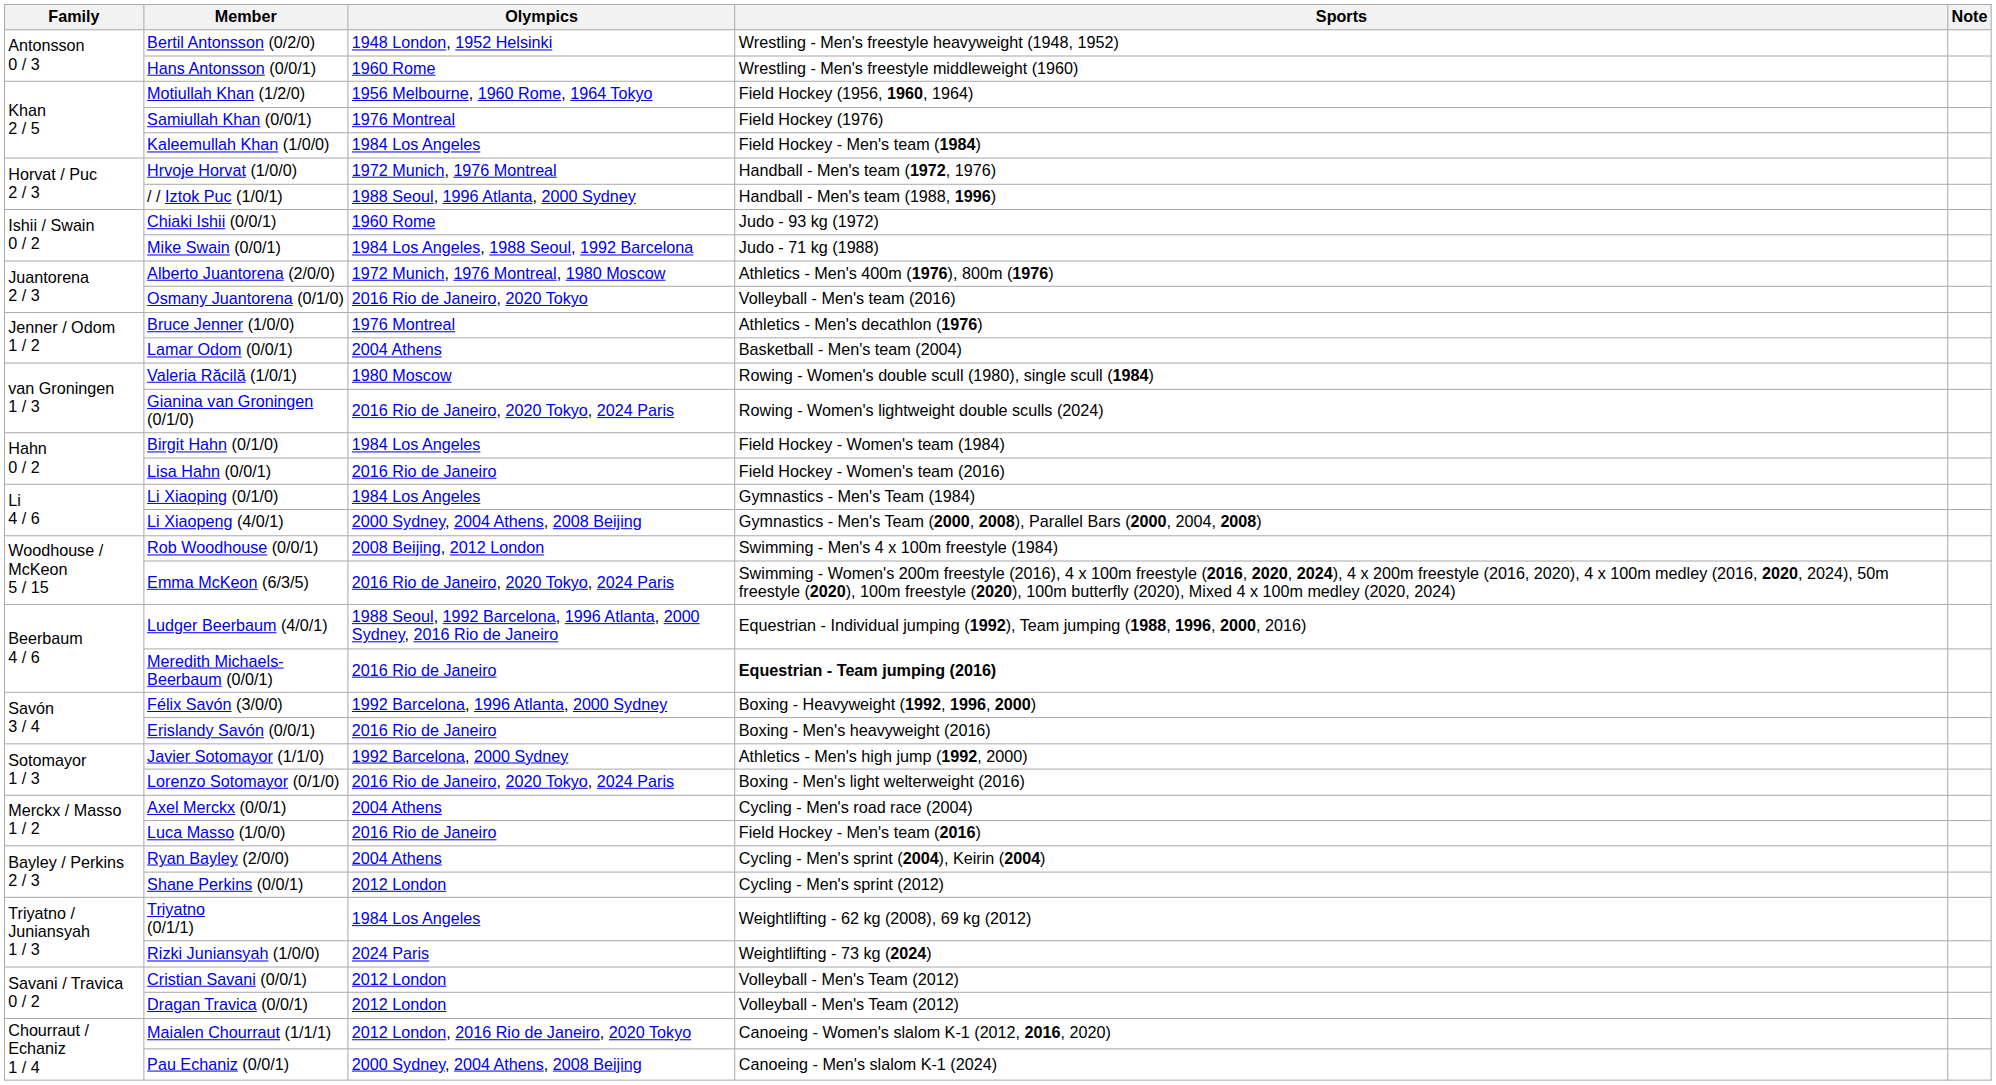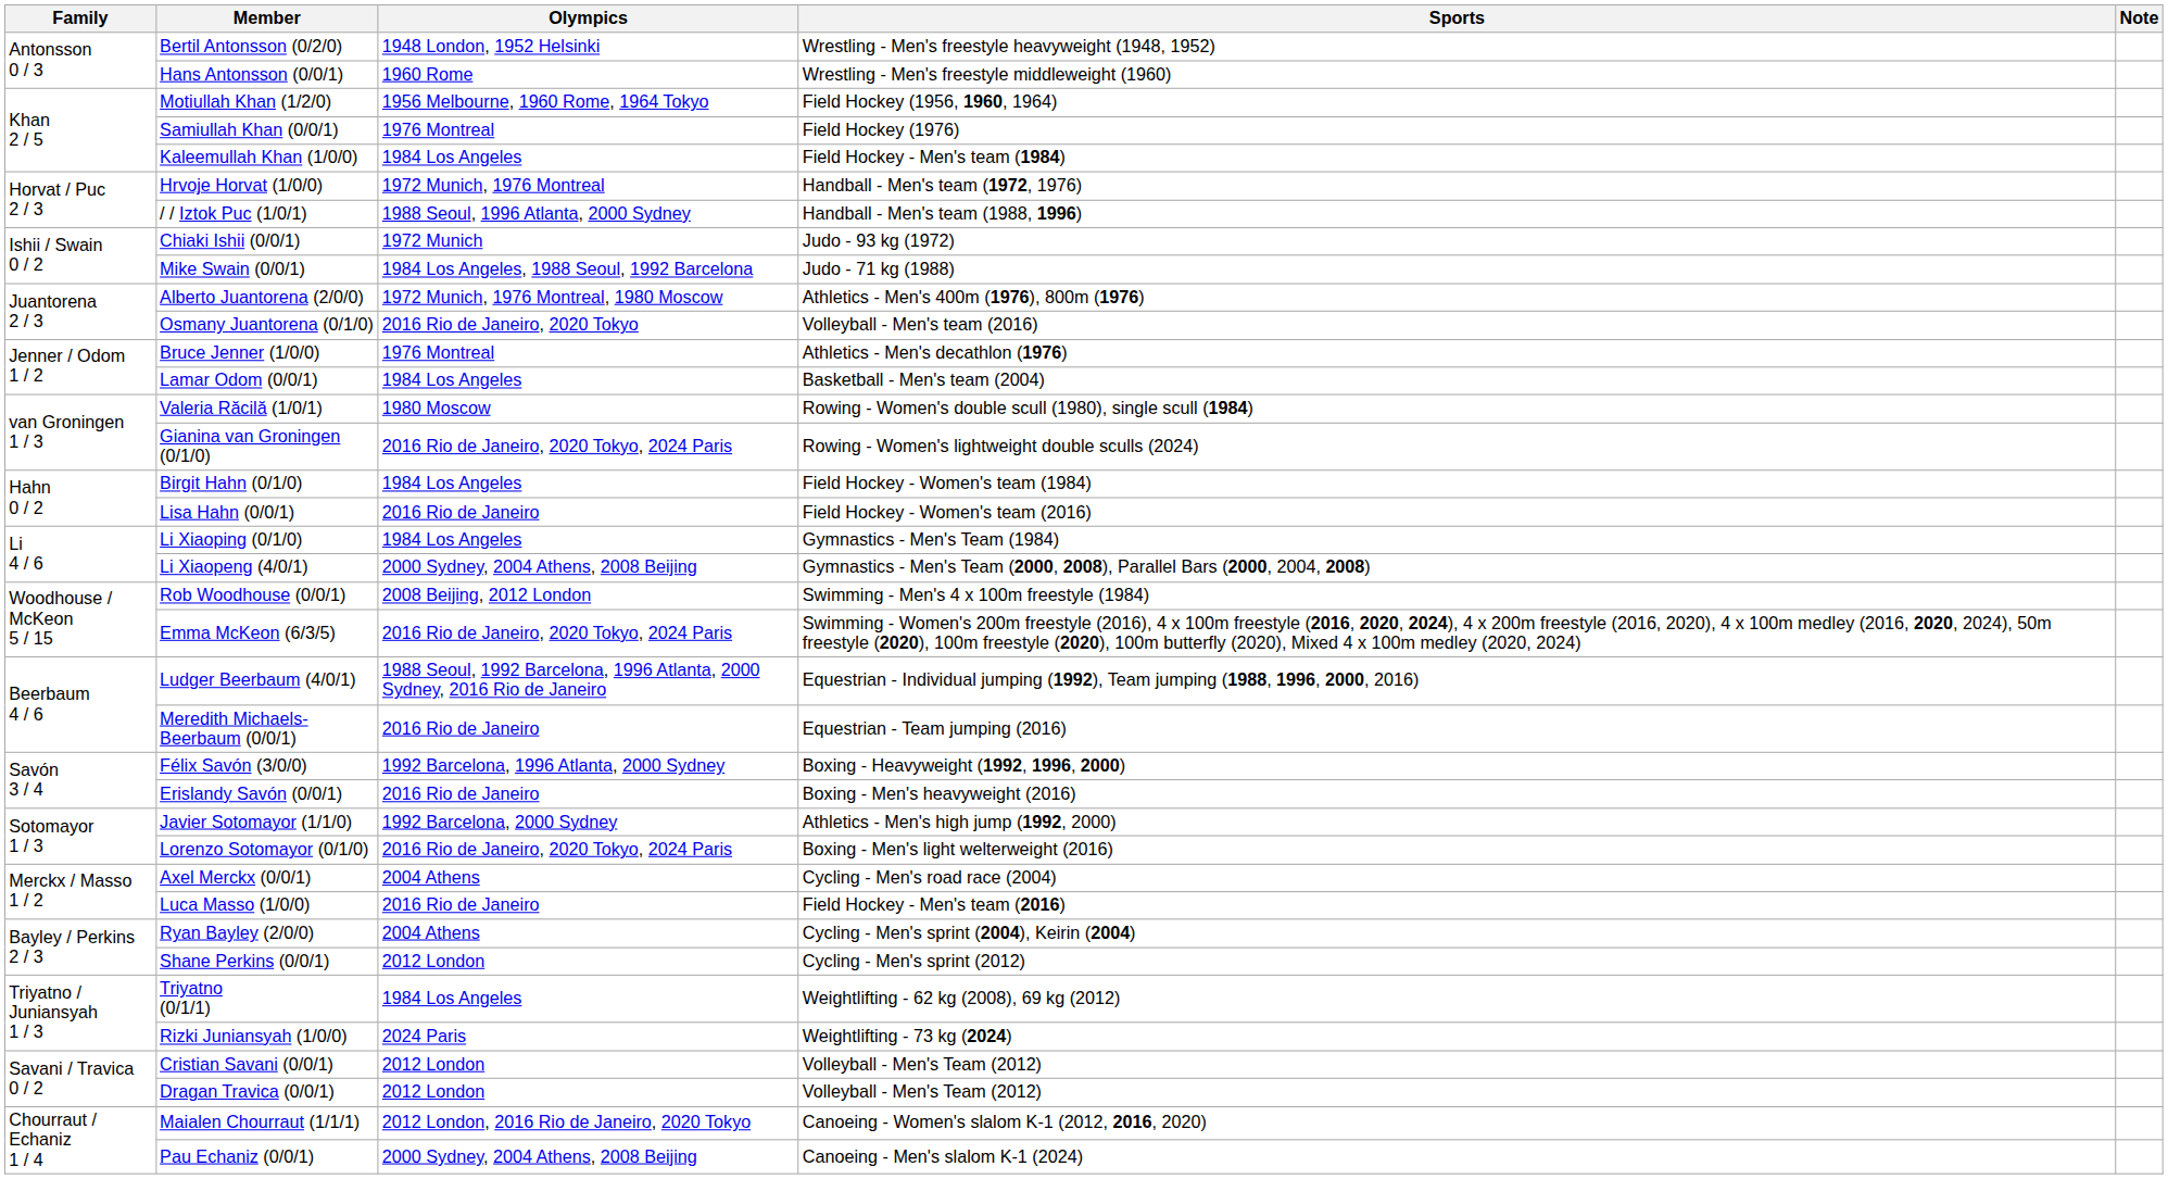 <table class="wikitable">
 <tr>
 <th>Family</th>
 <th>Member</th>
 <th>Olympics</th>
 <th>Sports</th>
 <th>Note</th>
 </tr>
 <tr style="background:white">
 <td rowspan=2>Antonsson<br> 0 / 3</td>
 <td> <a href='#'>Bertil Antonsson</a> (0/2/0)</td>
 <td><a href='#'>1948 London</a>, <a href='#'>1952 Helsinki</a></td>
 <td>Wrestling - Men's freestyle heavyweight (1948, 1952)</td>
 <td></td>
 </tr>
 <tr style="background:white">
 <td> <a href='#'>Hans Antonsson</a> (0/0/1)<br></td>
 <td><a href='#'>1960 Rome</a></td>
 <td>Wrestling - Men's freestyle middleweight (1960)</td>
 <td></td>
 </tr>
 <tr style="background:white">
 <td rowspan=3>Khan<br> 2 / 5</td>
 <td> <a href='#'>Motiullah Khan</a> (1/2/0)</td>
 <td><a href='#'>1956 Melbourne</a>, <a href='#'>1960 Rome</a>, <a href='#'>1964 Tokyo</a></td>
 <td>Field Hockey (1956, <strong>1960</strong>, 1964)</td>
 <td></td>
 </tr>
 <tr style="background:white">
 <td> <a href='#'>Samiullah Khan</a> (0/0/1)<br></td>
 <td><a href='#'>1976 Montreal</a></td>
 <td>Field Hockey (1976)</td>
 <td></td>
 </tr>
 <tr style="background:white">
 <td> <a href='#'>Kaleemullah Khan</a> (1/0/0)<br></td>
 <td><a href='#'>1984 Los Angeles</a></td>
 <td>Field Hockey - Men's team (<strong>1984</strong>)</td>
 <td></td>
 </tr>
 <tr style="background:white">
 <td rowspan=2>Horvat / Puc<br> 2 / 3</td>
 <td> <a href='#'>Hrvoje Horvat</a> (1/0/0)</td>
 <td><a href='#'>1972 Munich</a>, <a href='#'>1976 Montreal</a></td>
 <td>Handball - Men's team (<strong>1972</strong>, 1976)</td>
 <td></td>
 </tr>
 <tr style="background:white">
 <td> /  /  <a href='#'>Iztok Puc</a> (1/0/1)<br></td>
 <td><a href='#'>1988 Seoul</a>, <a href='#'>1996 Atlanta</a>, <a href='#'>2000 Sydney</a></td>
 <td>Handball - Men's team (1988, <strong>1996</strong>)</td>
 <td></td>
 </tr>
 <tr style="background:white">
 <td rowspan=2>Ishii / Swain<br> 0 / 2</td>
 <td> <a href='#'>Chiaki Ishii</a> (0/0/1)</td>
-<td><a href='#'>1960 Rome</a></td>
+<td><a href='#'>1972 Munich</a></td>
 <td>Judo - 93 kg (1972)</td>
 <td></td>
 </tr>
 <tr style="background:white">
 <td> <a href='#'>Mike Swain</a> (0/0/1)<br></td>
 <td><a href='#'>1984 Los Angeles</a>, <a href='#'>1988 Seoul</a>, <a href='#'>1992 Barcelona</a></td>
 <td>Judo - 71 kg (1988)</td>
 <td></td>
 </tr>
 <tr style="background:white">
 <td rowspan=2>Juantorena<br> 2 / 3</td>
 <td> <a href='#'>Alberto Juantorena</a> (2/0/0)</td>
 <td><a href='#'>1972 Munich</a>, <a href='#'>1976 Montreal</a>, <a href='#'>1980 Moscow</a></td>
 <td>Athletics - Men's 400m (<strong>1976</strong>), 800m (<strong>1976</strong>)</td>
 <td></td>
 </tr>
 <tr style="background:white">
 <td> <a href='#'>Osmany Juantorena</a> (0/1/0)<br></td>
 <td><a href='#'>2016 Rio de Janeiro</a>, <a href='#'>2020 Tokyo</a></td>
 <td>Volleyball - Men's team (2016)</td>
 <td></td>
 </tr>
 <tr style="background:white">
 <td rowspan=2>Jenner / Odom<br> 1 / 2</td>
 <td> <a href='#'>Bruce Jenner</a> (1/0/0)</td>
 <td><a href='#'>1976 Montreal</a></td>
 <td>Athletics - Men's decathlon (<strong>1976</strong>)</td>
 <td></td>
 </tr>
 <tr style="background:white">
 <td> <a href='#'>Lamar Odom</a> (0/0/1)<br></td>
-<td><a href='#'>2004 Athens</a></td>
+<td><a href='#'>1984 Los Angeles</a></td>
 <td>Basketball - Men's team (2004)</td>
 <td></td>
 </tr>
 <tr style="background:white">
 <td rowspan=2>van Groningen<br> 1 / 3</td>
 <td> <a href='#'>Valeria Răcilă</a> (1/0/1)</td>
 <td><a href='#'>1980 Moscow</a></td>
 <td>Rowing - Women's double scull (1980), single scull (<strong>1984</strong>)</td>
 <td></td>
 </tr>
 <tr style="background:white">
 <td> <a href='#'>Gianina van Groningen</a> (0/1/0)<br></td>
 <td><a href='#'>2016 Rio de Janeiro</a>, <a href='#'>2020 Tokyo</a>, <a href='#'>2024 Paris</a></td>
 <td>Rowing - Women's lightweight double sculls (2024)</td>
 <td></td>
 </tr>
 <tr style="background:white">
 <td rowspan=2>Hahn<br> 0 / 2</td>
 <td> <a href='#'>Birgit Hahn</a> (0/1/0)</td>
 <td><a href='#'>1984 Los Angeles</a></td>
 <td>Field Hockey - Women's team (1984)</td>
 <td></td>
 </tr>
 <tr style="background:white">
 <td> <a href='#'>Lisa Hahn</a> (0/0/1)<br></td>
 <td><a href='#'>2016 Rio de Janeiro</a></td>
 <td>Field Hockey - Women's team (2016)</td>
 <td></td>
 </tr>
 <tr style="background:white">
 <td rowspan=2>Li<br> 4 / 6</td>
 <td> <a href='#'>Li Xiaoping</a> (0/1/0)</td>
 <td><a href='#'>1984 Los Angeles</a></td>
 <td>Gymnastics - Men's Team (1984)</td>
 <td></td>
 </tr>
 <tr style="background:white">
 <td> <a href='#'>Li Xiaopeng</a> (4/0/1)<br></td>
 <td><a href='#'>2000 Sydney</a>, <a href='#'>2004 Athens</a>, <a href='#'>2008 Beijing</a></td>
 <td>Gymnastics - Men's Team (<strong>2000</strong>, <strong>2008</strong>), Parallel Bars (<strong>2000</strong>, 2004, <strong>2008</strong>)</td>
 <td></td>
 </tr>
 <tr style="background:white">
 <td rowspan=2>Woodhouse / McKeon<br> 5 / 15</td>
 <td> <a href='#'>Rob Woodhouse</a> (0/0/1)</td>
 <td><a href='#'>2008 Beijing</a>, <a href='#'>2012 London</a></td>
 <td>Swimming - Men's 4 x 100m freestyle (1984)</td>
 <td></td>
 </tr>
 <tr style="background:white">
 <td> <a href='#'>Emma McKeon</a> (6/3/5)<br></td>
 <td><a href='#'>2016 Rio de Janeiro</a>, <a href='#'>2020 Tokyo</a>, <a href='#'>2024 Paris</a></td>
 <td>Swimming - Women's 200m freestyle (2016), 4 x 100m freestyle (<strong>2016</strong>, <strong>2020</strong>, <strong>2024</strong>), 4 x 200m freestyle (2016, 2020), 4 x 100m medley (2016, <strong>2020</strong>, 2024), 50m freestyle (<strong>2020</strong>), 100m freestyle (<strong>2020</strong>), 100m butterfly (2020), Mixed 4 x 100m medley (2020, 2024)</td>
 <td></td>
 </tr>
 <tr style="background:white">
 <td rowspan=2>Beerbaum<br> 4 / 6</td>
 <td> <a href='#'>Ludger Beerbaum</a> (4/0/1)</td>
 <td><a href='#'>1988 Seoul</a>, <a href='#'>1992 Barcelona</a>, <a href='#'>1996 Atlanta</a>, <a href='#'>2000 Sydney</a>, <a href='#'>2016 Rio de Janeiro</a></td>
 <td>Equestrian - Individual jumping (<strong>1992</strong>), Team jumping (<strong>1988</strong>, <strong>1996</strong>, <strong>2000</strong>, 2016)</td>
 <td></td>
 </tr>
 <tr style="background:white">
 <td> <a href='#'>Meredith Michaels-Beerbaum</a> (0/0/1)<br></td>
 <td><a href='#'>2016 Rio de Janeiro</a></td>
-<td><strong>Equestrian - Team jumping (2016)</strong></td>
+<td>Equestrian - Team jumping (2016)</td>
 <td></td>
 </tr>
 <tr style="background:white">
 <td rowspan=2>Savón<br> 3 / 4</td>
 <td> <a href='#'>Félix Savón</a> (3/0/0)</td>
 <td><a href='#'>1992 Barcelona</a>, <a href='#'>1996 Atlanta</a>, <a href='#'>2000 Sydney</a></td>
 <td>Boxing - Heavyweight (<strong>1992</strong>, <strong>1996</strong>, <strong>2000</strong>)</td>
 <td></td>
 </tr>
 <tr style="background:white">
 <td> <a href='#'>Erislandy Savón</a> (0/0/1)<br></td>
 <td><a href='#'>2016 Rio de Janeiro</a></td>
 <td>Boxing - Men's heavyweight (2016)</td>
 <td></td>
 </tr>
 <tr style="background:white">
 <td rowspan=2>Sotomayor<br> 1 / 3</td>
 <td> <a href='#'>Javier Sotomayor</a> (1/1/0)</td>
 <td><a href='#'>1992 Barcelona</a>, <a href='#'>2000 Sydney</a></td>
 <td>Athletics - Men's high jump (<strong>1992</strong>, 2000)</td>
 <td></td>
 </tr>
 <tr style="background:white">
 <td> <a href='#'>Lorenzo Sotomayor</a> (0/1/0)<br></td>
 <td><a href='#'>2016 Rio de Janeiro</a>, <a href='#'>2020 Tokyo</a>, <a href='#'>2024 Paris</a></td>
 <td>Boxing - Men's light welterweight (2016)</td>
 <td></td>
 </tr>
 <tr style="background:white">
 <td rowspan=2>Merckx / Masso<br> 1 / 2</td>
 <td> <a href='#'>Axel Merckx</a> (0/0/1)</td>
 <td><a href='#'>2004 Athens</a></td>
 <td>Cycling - Men's road race (2004)</td>
 <td></td>
 </tr>
 <tr style="background:white">
 <td> <a href='#'>Luca Masso</a> (1/0/0)<br></td>
 <td><a href='#'>2016 Rio de Janeiro</a></td>
 <td>Field Hockey - Men's team (<strong>2016</strong>)</td>
 <td></td>
 </tr>
 <tr style="background:white">
 <td rowspan=2>Bayley / Perkins<br> 2 / 3</td>
 <td> <a href='#'>Ryan Bayley</a> (2/0/0)</td>
 <td><a href='#'>2004 Athens</a></td>
 <td>Cycling - Men's sprint (<strong>2004</strong>), Keirin (<strong>2004</strong>)</td>
 <td></td>
 </tr>
 <tr style="background:white">
 <td> <a href='#'>Shane Perkins</a> (0/0/1)<br></td>
 <td><a href='#'>2012 London</a></td>
 <td>Cycling - Men's sprint (2012)</td>
 <td></td>
 </tr>
 <tr style="background:white">
 <td rowspan=2>Triyatno / Juniansyah<br> 1 / 3</td>
 <td> <a href='#'>Triyatno</a> <br> (0/1/1)</td>
 <td><a href='#'>1984 Los Angeles</a></td>
 <td>Weightlifting - 62 kg (2008), 69 kg (2012)</td>
 <td></td>
 </tr>
 <tr style="background:white">
 <td> <a href='#'>Rizki Juniansyah</a> (1/0/0)<br></td>
 <td><a href='#'>2024 Paris</a></td>
 <td>Weightlifting - 73 kg (<strong>2024</strong>)</td>
 <td></td>
 </tr>
 <tr style="background:white">
 <td rowspan=2>Savani / Travica<br> 0 / 2</td>
 <td> <a href='#'>Cristian Savani</a> (0/0/1)</td>
 <td><a href='#'>2012 London</a></td>
 <td>Volleyball - Men's Team (2012)</td>
 <td></td>
 </tr>
 <tr style="background:white">
 <td> <a href='#'>Dragan Travica</a> (0/0/1)<br></td>
 <td><a href='#'>2012 London</a></td>
 <td>Volleyball - Men's Team (2012)</td>
 <td></td>
 </tr>
 <tr style="background:white">
 <td rowspan=2>Chourraut / Echaniz<br> 1 / 4</td>
 <td> <a href='#'>Maialen Chourraut</a> (1/1/1)</td>
 <td><a href='#'>2012 London</a>, <a href='#'>2016 Rio de Janeiro</a>, <a href='#'>2020 Tokyo</a></td>
 <td>Canoeing - Women's slalom K-1 (2012, <strong>2016</strong>, 2020)</td>
 <td></td>
 </tr>
 <tr style="background:white">
 <td> <a href='#'>Pau Echaniz</a> (0/0/1)<br></td>
 <td><a href='#'>2000 Sydney</a>, <a href='#'>2004 Athens</a>, <a href='#'>2008 Beijing</a></td>
 <td>Canoeing - Men's slalom K-1 (2024)</td>
 <td></td>
 </tr>
 </table>
